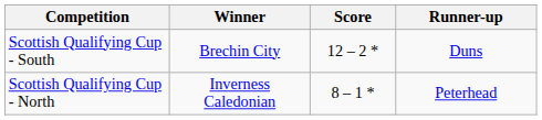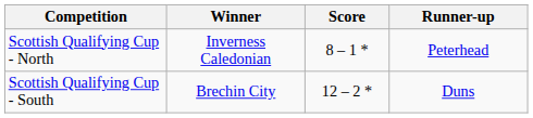 <table class="wikitable" style="text-align: center;">
 <tr>
 <th width=160>Competition</th>
 <th width=135>Winner</th>
 <th width=80>Score</th>
 <th width=135>Runner-up</th>
 </tr>
 <tr>
+<td align=left><a href='#'>Scottish Qualifying Cup</a> - North</td>
+<td><a href='#'>Inverness Caledonian</a></td>
+<td>8 – 1 *</td>
+<td><a href='#'>Peterhead</a></td>
+</tr>
+<tr>
 <td align=left><a href='#'>Scottish Qualifying Cup</a> - South</td>
 <td><a href='#'>Brechin City</a></td>
 <td>12 – 2 *</td>
 <td><a href='#'>Duns</a></td>
 </tr>
-<tr>
-<td align=left><a href='#'>Scottish Qualifying Cup</a> - North</td>
-<td><a href='#'>Inverness Caledonian</a></td>
-<td>8 – 1 *</td>
-<td><a href='#'>Peterhead</a></td>
-</tr>
 </table>
